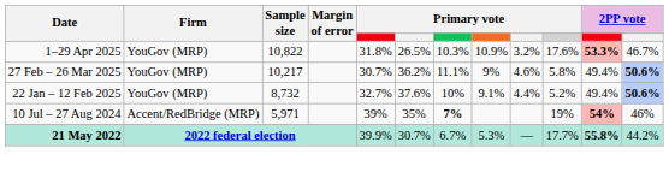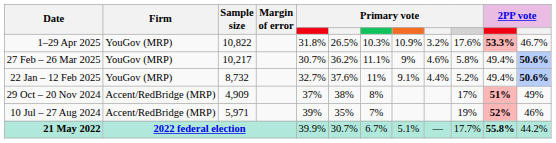 <table class="nowrap wikitable tpl-blanktable" style=text-align:center;font-size:90%>
 <tr>
 <th rowspan=2>Date</th>
 <th rowspan=2>Firm</th>
 <th rowspan=2>Sample<br>size</th>
 <th rowspan=2>Margin<br>of error</th>
 <th colspan=6>Primary vote</th>
 <th colspan=2 class=unsortable style=background:#ebbce3><a href='#'>2PP vote</a></th>
 </tr>
 <tr>
 <th class="unsortable" style="background:#F00011"></th>
 <th class="unsortable" style=background:></th>
 <th class=unsortable style=background:#10C25B></th>
 <th class=unsortable style=background:#f36c21></th>
 <th class=unsortable style=background:></th>
 <th class=unsortable style=background:lightgray></th>
 <th class="unsortable" style="background:#F00011"></th>
 <th class="unsortable" style=background:></th>
 </tr>
 <tr>
 <td align=right>1–29 Apr 2025</td>
 <td align=left>YouGov (MRP)</td>
 <td>10,822</td>
 <td></td>
 <td>31.8%</td>
 <td>26.5%</td>
 <td>10.3%</td>
 <td>10.9%</td>
 <td>3.2%</td>
 <td>17.6%</td>
 <th style=background:#FFB6B6>53.3%</th>
 <td>46.7%</td>
 </tr>
 <tr>
 <td align=right>27 Feb – 26 Mar 2025</td>
 <td align=left>YouGov (MRP)</td>
 <td>10,217</td>
 <td></td>
 <td>30.7%</td>
 <td>36.2%</td>
 <td>11.1%</td>
 <td>9%</td>
 <td>4.6%</td>
 <td>5.8%</td>
 <td>49.4%</td>
 <th style="background:#B6CDFB">50.6%</th>
 </tr>
 <tr>
 <td align=right>22 Jan – 12 Feb 2025</td>
 <td align=left>YouGov (MRP)</td>
 <td>8,732</td>
 <td></td>
 <td>32.7%</td>
 <td>37.6%</td>
-<td>10%</td>
+<td>11%</td>
 <td>9.1%</td>
 <td>4.4%</td>
 <td>5.2%</td>
 <td>49.4%</td>
 <th style="background:#B6CDFB">50.6%</th>
+</tr>
+<tr>
+<td align=right>29 Oct – 20 Nov 2024</td>
+<td align=left>Accent/RedBridge (MRP)</td>
+<td>4,909</td>
+<td></td>
+<td>37%</td>
+<td>38%</td>
+<td>8%</td>
+<td></td>
+<td></td>
+<td>17%</td>
+<th style=background:#FFB6B6>51%</th>
+<td>49%</td>
 </tr>
 <tr>
 <td align=right>10 Jul – 27 Aug 2024</td>
 <td align=left>Accent/RedBridge (MRP)</td>
 <td>5,971</td>
 <td></td>
 <td>39%</td>
 <td>35%</td>
-<td><strong>7%</strong></td>
+<td>7%</td>
 <td></td>
 <td></td>
 <td>19%</td>
-<th style=background:#FFB6B6>54%</th>
+<th style=background:#FFB6B6>52%</th>
 <td>46%</td>
 </tr>
 <tr style="background:#b0e9db">
 <td style="text-align:right" data-sort-value="21-May-2022"><strong>21 May 2022</strong></td>
 <td colspan="3" style="text-align:center"><strong><a href='#'>2022 federal election</a></strong></td>
 <td>39.9%</td>
 <td>30.7%</td>
 <td>6.7%</td>
-<td>5.3%</td>
+<td>5.1%</td>
 <td>—</td>
 <td>17.7%</td>
 <td><strong>55.8%</strong></td>
 <td>44.2%</td>
 </tr>
 </table>
